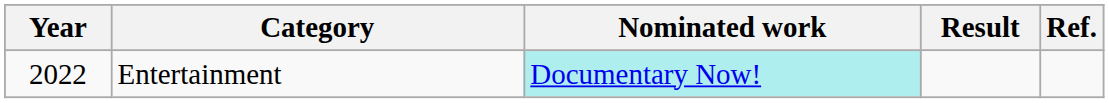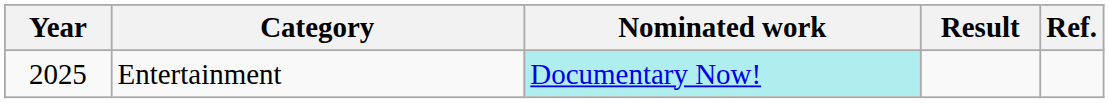 <table class=wikitable>
 <tr>
 <th scope="col" style="width:5em;">Year</th>
 <th scope="col" style="width:26em;">Category</th>
 <th scope="col" style="width:25em;">Nominated work</th>
 <th scope="col" style="width:5em;">Result</th>
 <th>Ref.</th>
 </tr>
 <tr>
-<td style="text-align:center;">2022</td>
+<td style="text-align:center;">2025</td>
 <td>Entertainment</td>
 <td style="background: paleturquoise;"><a href='#'>Documentary Now!</a></td>
 <td></td>
 <td style="text-align:center;"></td>
 </tr>
 </table>
